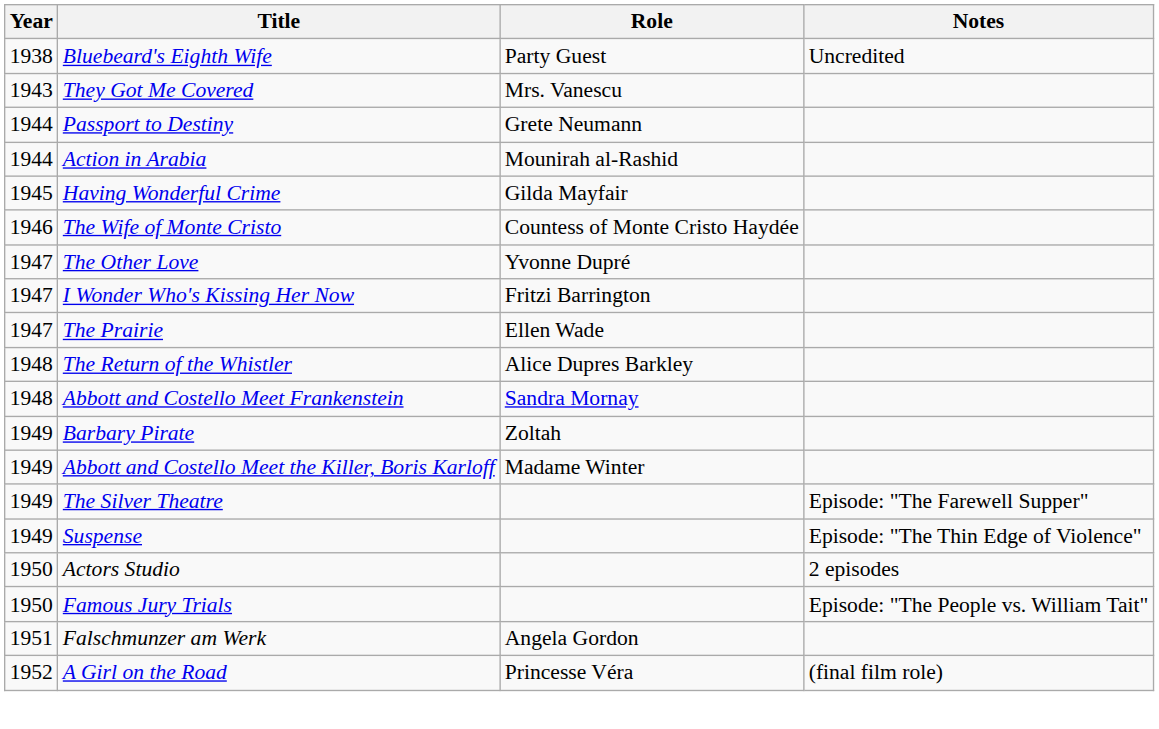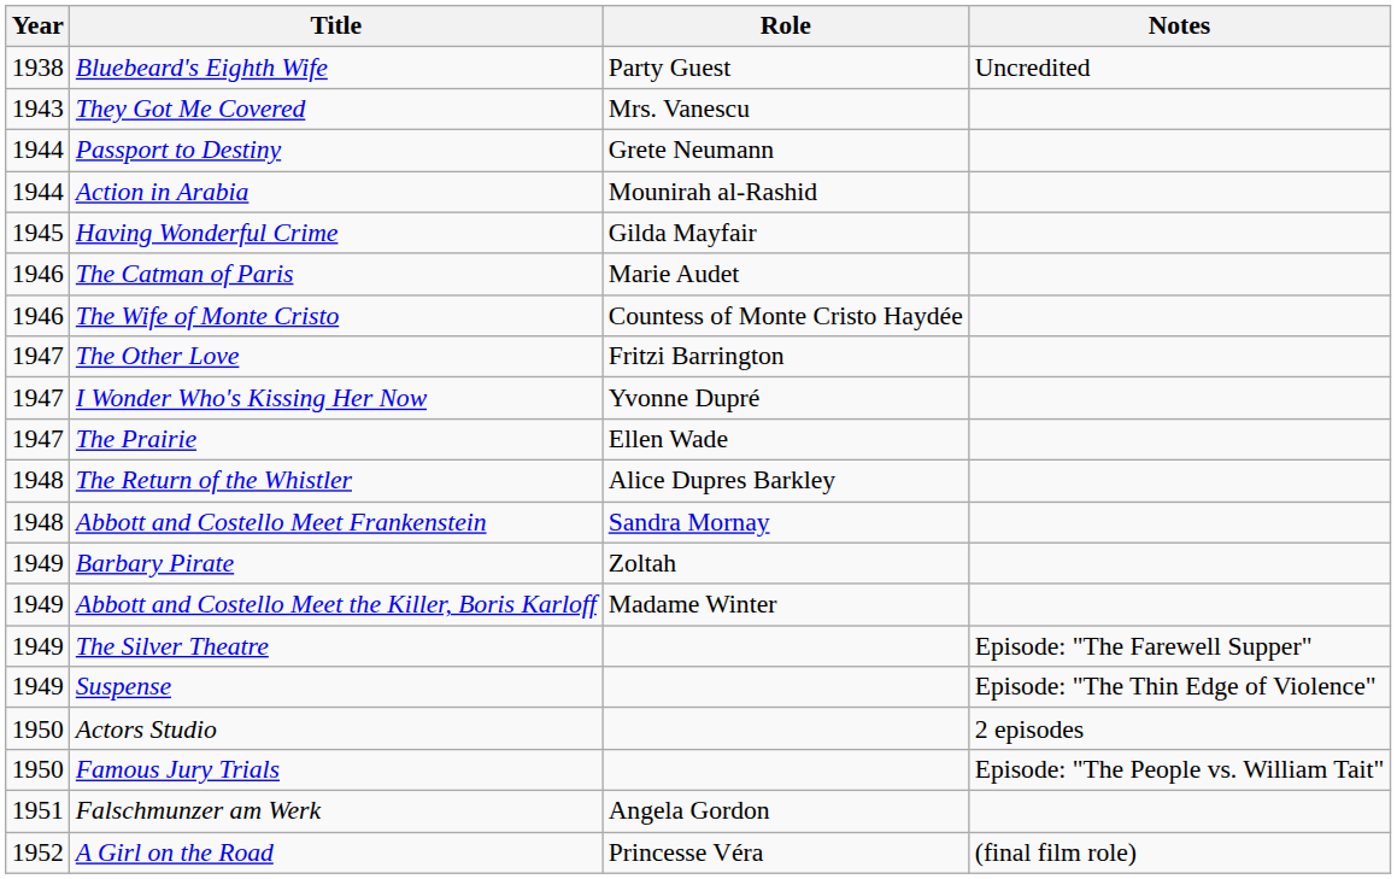 <table class="wikitable">
 <tr>
 <th>Year</th>
 <th>Title</th>
 <th>Role</th>
 <th>Notes</th>
 </tr>
 <tr>
 <td>1938</td>
 <td><em><a href='#'>Bluebeard's Eighth Wife</a></em></td>
 <td>Party Guest</td>
 <td>Uncredited</td>
 </tr>
 <tr>
 <td>1943</td>
 <td><em><a href='#'>They Got Me Covered</a></em></td>
 <td>Mrs. Vanescu</td>
 <td></td>
 </tr>
 <tr>
 <td>1944</td>
 <td><em><a href='#'>Passport to Destiny</a></em></td>
 <td>Grete Neumann</td>
 <td></td>
 </tr>
 <tr>
 <td>1944</td>
 <td><em><a href='#'>Action in Arabia</a></em></td>
 <td>Mounirah al-Rashid</td>
 <td></td>
 </tr>
 <tr>
 <td>1945</td>
 <td><em><a href='#'>Having Wonderful Crime</a></em></td>
 <td>Gilda Mayfair</td>
 <td></td>
 </tr>
 <tr>
 <td>1946</td>
+<td><em><a href='#'>The Catman of Paris</a></em></td>
+<td>Marie Audet</td>
+<td></td>
+</tr>
+<tr>
+<td>1946</td>
 <td><em><a href='#'>The Wife of Monte Cristo</a></em></td>
 <td>Countess of Monte Cristo Haydée</td>
 <td></td>
 </tr>
 <tr>
 <td>1947</td>
 <td><em><a href='#'>The Other Love</a></em></td>
-<td>Yvonne Dupré</td>
+<td>Fritzi Barrington</td>
 <td></td>
 </tr>
 <tr>
 <td>1947</td>
 <td><em><a href='#'>I Wonder Who's Kissing Her Now</a></em></td>
-<td>Fritzi Barrington</td>
+<td>Yvonne Dupré</td>
 <td></td>
 </tr>
 <tr>
 <td>1947</td>
 <td><em><a href='#'>The Prairie</a></em></td>
 <td>Ellen Wade</td>
 <td></td>
 </tr>
 <tr>
 <td>1948</td>
 <td><em><a href='#'>The Return of the Whistler</a></em></td>
 <td>Alice Dupres Barkley</td>
 <td></td>
 </tr>
 <tr>
 <td>1948</td>
 <td><em><a href='#'>Abbott and Costello Meet Frankenstein</a></em></td>
 <td><a href='#'>Sandra Mornay</a></td>
 <td></td>
 </tr>
 <tr>
 <td>1949</td>
 <td><em><a href='#'>Barbary Pirate</a></em></td>
 <td>Zoltah</td>
 <td></td>
 </tr>
 <tr>
 <td>1949</td>
 <td><em><a href='#'>Abbott and Costello Meet the Killer, Boris Karloff</a></em></td>
 <td>Madame Winter</td>
 <td></td>
 </tr>
 <tr>
 <td>1949</td>
 <td><em><a href='#'>The Silver Theatre</a></em></td>
 <td></td>
 <td>Episode: "The Farewell Supper"</td>
 </tr>
 <tr>
 <td>1949</td>
 <td><em><a href='#'>Suspense</a></em></td>
 <td></td>
 <td>Episode: "The Thin Edge of Violence"</td>
 </tr>
 <tr>
 <td>1950</td>
 <td><em>Actors Studio</em></td>
 <td></td>
 <td>2 episodes</td>
 </tr>
 <tr>
 <td>1950</td>
 <td><em><a href='#'>Famous Jury Trials</a></em></td>
 <td></td>
 <td>Episode: "The People vs. William Tait"</td>
 </tr>
 <tr>
 <td>1951</td>
 <td><em>Falschmunzer am Werk</em></td>
 <td>Angela Gordon</td>
 <td></td>
 </tr>
 <tr>
 <td>1952</td>
 <td><em><a href='#'>A Girl on the Road</a></em></td>
 <td>Princesse Véra</td>
 <td>(final film role)</td>
 </tr>
 </table>
